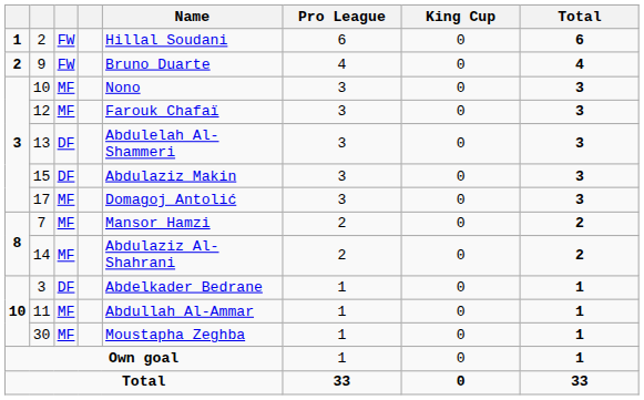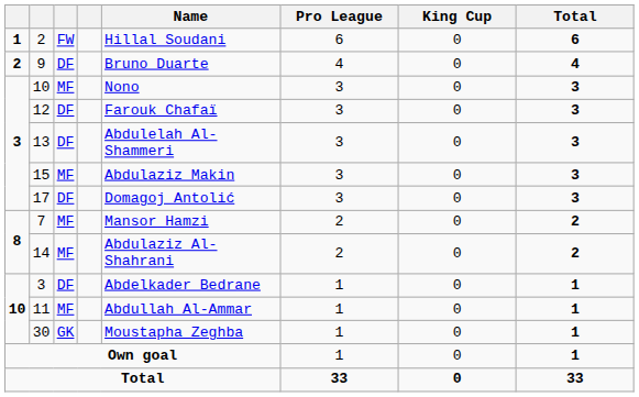 <table class="wikitable" style="text-align:center">
 <tr>
 <th width=15></th>
 <th width=15></th>
 <th width=15></th>
 <th width=15></th>
 <th width=155>Name</th>
 <th width=100>Pro League</th>
 <th width=100>King Cup</th>
 <th width=100>Total</th>
 </tr>
 <tr>
 <td><strong>1</strong></td>
 <td>2</td>
 <td><a href='#'>FW</a></td>
 <td></td>
 <td align=left><a href='#'>Hillal Soudani</a></td>
 <td>6</td>
 <td>0</td>
 <td><strong>6</strong></td>
 </tr>
 <tr>
 <td><strong>2</strong></td>
 <td>9</td>
-<td><a href='#'>FW</a></td>
+<td><a href='#'>DF</a></td>
 <td></td>
 <td align=left><a href='#'>Bruno Duarte</a></td>
 <td>4</td>
 <td>0</td>
 <td><strong>4</strong></td>
 </tr>
 <tr>
 <td rowspan=5><strong>3</strong></td>
 <td>10</td>
 <td><a href='#'>MF</a></td>
 <td></td>
 <td align=left><a href='#'>Nono</a></td>
 <td>3</td>
 <td>0</td>
 <td><strong>3</strong></td>
 </tr>
 <tr>
 <td>12</td>
-<td><a href='#'>MF</a></td>
+<td><a href='#'>DF</a></td>
 <td></td>
 <td align=left><a href='#'>Farouk Chafaï</a></td>
 <td>3</td>
 <td>0</td>
 <td><strong>3</strong></td>
 </tr>
 <tr>
 <td>13</td>
 <td><a href='#'>DF</a></td>
 <td></td>
 <td align=left><a href='#'>Abdulelah Al-Shammeri</a></td>
 <td>3</td>
 <td>0</td>
 <td><strong>3</strong></td>
 </tr>
 <tr>
 <td>15</td>
-<td><a href='#'>DF</a></td>
+<td><a href='#'>MF</a></td>
 <td></td>
 <td align=left><a href='#'>Abdulaziz Makin</a></td>
 <td>3</td>
 <td>0</td>
 <td><strong>3</strong></td>
 </tr>
 <tr>
 <td>17</td>
-<td><a href='#'>MF</a></td>
+<td><a href='#'>DF</a></td>
 <td></td>
 <td align=left><a href='#'>Domagoj Antolić</a></td>
 <td>3</td>
 <td>0</td>
 <td><strong>3</strong></td>
 </tr>
 <tr>
 <td rowspan=2><strong>8</strong></td>
 <td>7</td>
 <td><a href='#'>MF</a></td>
 <td></td>
 <td align=left><a href='#'>Mansor Hamzi</a></td>
 <td>2</td>
 <td>0</td>
 <td><strong>2</strong></td>
 </tr>
 <tr>
 <td>14</td>
 <td><a href='#'>MF</a></td>
 <td></td>
 <td align=left><a href='#'>Abdulaziz Al-Shahrani</a></td>
 <td>2</td>
 <td>0</td>
 <td><strong>2</strong></td>
 </tr>
 <tr>
 <td rowspan=3><strong>10</strong></td>
 <td>3</td>
 <td><a href='#'>DF</a></td>
 <td></td>
 <td align=left><a href='#'>Abdelkader Bedrane</a></td>
 <td>1</td>
 <td>0</td>
 <td><strong>1</strong></td>
 </tr>
 <tr>
 <td>11</td>
 <td><a href='#'>MF</a></td>
 <td></td>
 <td align=left><a href='#'>Abdullah Al-Ammar</a></td>
 <td>1</td>
 <td>0</td>
 <td><strong>1</strong></td>
 </tr>
 <tr>
 <td>30</td>
-<td><a href='#'>MF</a></td>
+<td><a href='#'>GK</a></td>
 <td></td>
 <td align=left><a href='#'>Moustapha Zeghba</a></td>
 <td>1</td>
 <td>0</td>
 <td><strong>1</strong></td>
 </tr>
 <tr>
 <td colspan=5><strong>Own goal</strong></td>
 <td>1</td>
 <td>0</td>
 <td><strong>1</strong></td>
 </tr>
 <tr>
 <td colspan=5><strong>Total</strong></td>
 <td><strong>33</strong></td>
 <td><strong>0</strong></td>
 <td><strong>33</strong></td>
 </tr>
 </table>
